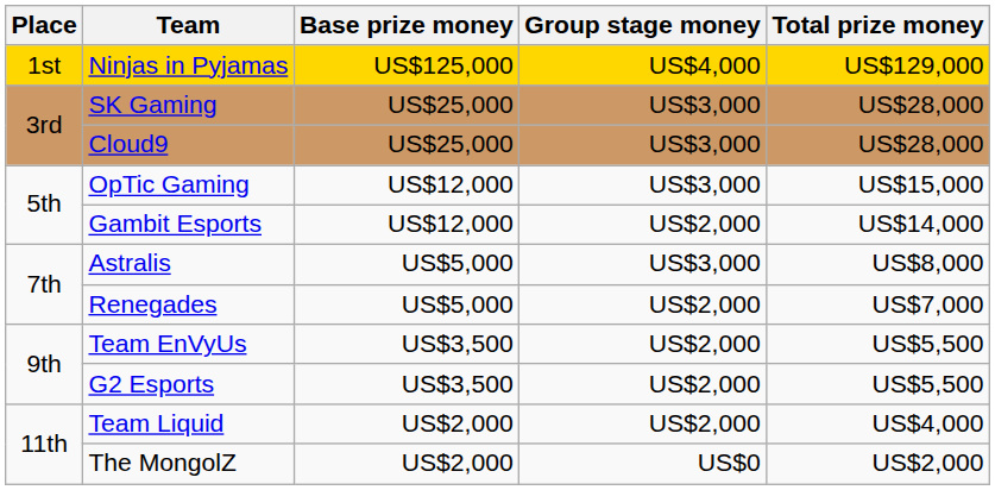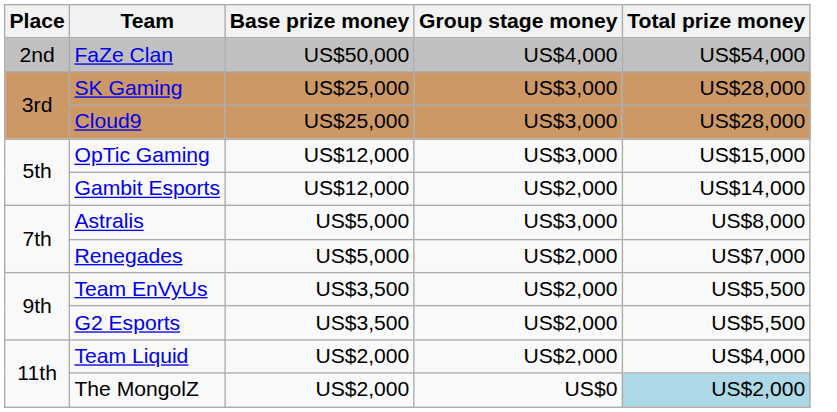 <table class="wikitable">
 <tr>
 <th>Place</th>
 <th>Team</th>
 <th>Base prize money</th>
 <th>Group stage money</th>
 <th>Total prize money</th>
 </tr>
 <tr>
-<td style="text-align:center; background:gold">1st</td>
-<td style="background:gold;"><a href='#'>Ninjas in Pyjamas</a></td>
-<td style="text-align:right; background:gold">US$125,000</td>
-<td style="text-align:right; background:gold">US$4,000</td>
-<td style="text-align:right; background:gold">US$129,000</td>
+<td style="text-align:center; background:silver">2nd</td>
+<td style="background:silver;"><a href='#'>FaZe Clan</a></td>
+<td style="text-align:right; background:silver">US$50,000</td>
+<td style="text-align:right; background:silver">US$4,000</td>
+<td style="text-align:right; background:silver">US$54,000</td>
 </tr>
 <tr>
 <td rowspan="2" style="text-align:center; background:#c96">3rd</td>
 <td style="background:#c96"><a href='#'>SK Gaming</a></td>
 <td style="text-align:right; background:#c96">US$25,000</td>
 <td style="text-align:right; background:#c96">US$3,000</td>
 <td style="text-align:right; background:#c96">US$28,000</td>
 </tr>
 <tr>
 <td style="background:#c96"><a href='#'>Cloud9</a></td>
 <td style="text-align:right; background:#c96">US$25,000</td>
 <td style="text-align:right; background:#c96">US$3,000</td>
 <td style="text-align:right; background:#c96">US$28,000</td>
 </tr>
 <tr>
 <td rowspan="2" style="text-align:center">5th</td>
 <td><a href='#'>OpTic Gaming</a></td>
 <td style="text-align:right;">US$12,000</td>
 <td style="text-align:right;">US$3,000</td>
 <td style="text-align:right;">US$15,000</td>
 </tr>
 <tr>
 <td><a href='#'>Gambit Esports</a></td>
 <td style="text-align:right;">US$12,000</td>
 <td style="text-align:right;">US$2,000</td>
 <td style="text-align:right;">US$14,000</td>
 </tr>
 <tr>
 <td rowspan="2" style="text-align:center">7th</td>
 <td><a href='#'>Astralis</a></td>
 <td style="text-align:right;">US$5,000</td>
 <td style="text-align:right;">US$3,000</td>
 <td style="text-align:right;">US$8,000</td>
 </tr>
 <tr>
 <td><a href='#'>Renegades</a></td>
 <td style="text-align:right;">US$5,000</td>
 <td style="text-align:right;">US$2,000</td>
 <td style="text-align:right;">US$7,000</td>
 </tr>
 <tr>
 <td rowspan="2" style="text-align:center">9th</td>
 <td><a href='#'>Team EnVyUs</a></td>
 <td style="text-align:right;">US$3,500</td>
 <td style="text-align:right;">US$2,000</td>
 <td style="text-align:right;">US$5,500</td>
 </tr>
 <tr>
 <td><a href='#'>G2 Esports</a></td>
 <td style="text-align:right;">US$3,500</td>
 <td style="text-align:right;">US$2,000</td>
 <td style="text-align:right;">US$5,500</td>
 </tr>
 <tr>
 <td rowspan="2" style="text-align:center">11th</td>
 <td><a href='#'>Team Liquid</a></td>
 <td style="text-align:right;">US$2,000</td>
 <td style="text-align:right;">US$2,000</td>
 <td style="text-align:right;">US$4,000</td>
 </tr>
 <tr>
 <td>The MongolZ</td>
 <td style="text-align:right;">US$2,000</td>
 <td style="text-align:right;">US$0</td>
-<td style="text-align:right;">US$2,000</td>
+<td style="background: lightblue; text-align:right;">US$2,000</td>
 </tr>
 </table>
